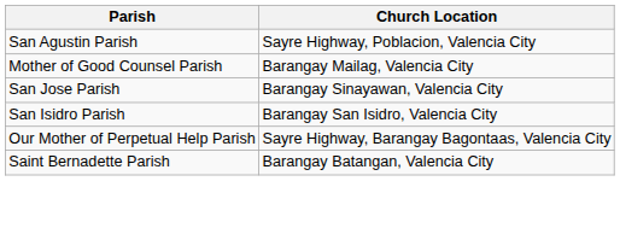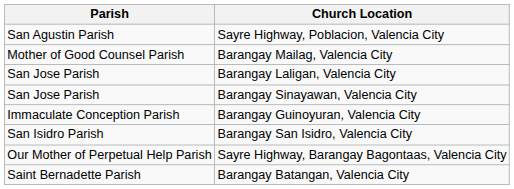 <table class="wikitable">
 <tr>
 <th>Parish</th>
 <th>Church Location</th>
 </tr>
 <tr>
 <td>San Agustin Parish</td>
 <td>Sayre Highway, Poblacion, Valencia City</td>
 </tr>
 <tr>
 <td>Mother of Good Counsel Parish</td>
 <td>Barangay Mailag, Valencia City</td>
 </tr>
 <tr>
 <td>San Jose Parish</td>
+<td>Barangay Laligan, Valencia City</td>
+</tr>
+<tr>
+<td>San Jose Parish</td>
 <td>Barangay Sinayawan, Valencia City</td>
+</tr>
+<tr>
+<td>Immaculate Conception Parish</td>
+<td>Barangay Guinoyuran, Valencia City</td>
 </tr>
 <tr>
 <td>San Isidro Parish</td>
 <td>Barangay San Isidro, Valencia City</td>
 </tr>
 <tr>
 <td>Our Mother of Perpetual Help Parish</td>
 <td>Sayre Highway, Barangay Bagontaas, Valencia City</td>
 </tr>
 <tr>
 <td>Saint Bernadette Parish</td>
 <td>Barangay Batangan, Valencia City</td>
 </tr>
 </table>
